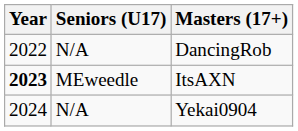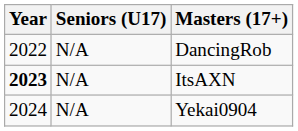 <table class="wikitable">
 <tr>
 <th>Year</th>
 <th>Seniors (U17)</th>
 <th>Masters (17+)</th>
 </tr>
 <tr>
 <td>2022</td>
 <td>N/A</td>
 <td> DancingRob<br></td>
 </tr>
 <tr>
 <td><strong>2023</strong></td>
-<td> MEweedle<br></td>
+<td>N/A</td>
 <td> ItsAXN<br></td>
 </tr>
 <tr>
 <td>2024</td>
 <td>N/A</td>
 <td> Yekai0904<br></td>
 </tr>
 </table>
